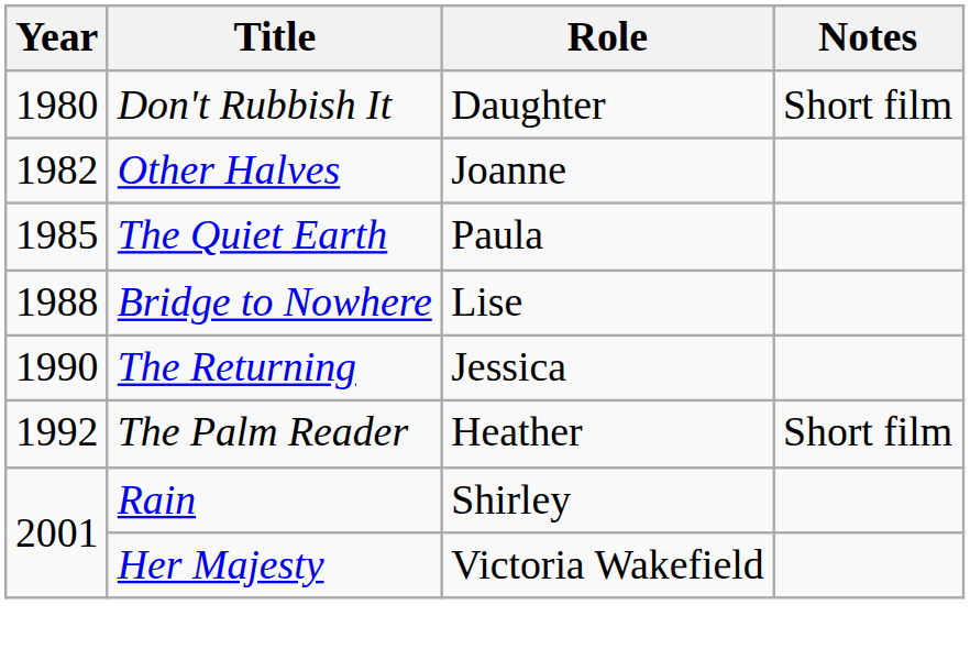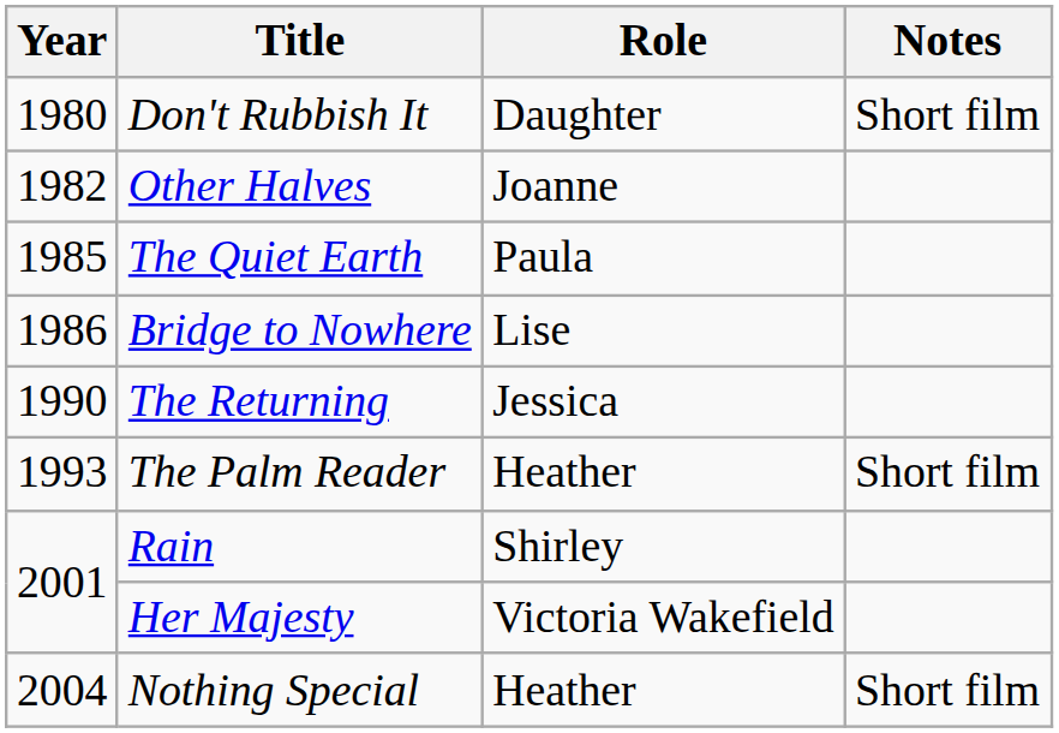 <table class="wikitable">
 <tr>
 <th><strong>Year</strong></th>
 <th><strong>Title</strong></th>
 <th><strong>Role</strong></th>
 <th>Notes</th>
 </tr>
 <tr>
 <td>1980</td>
 <td><em>Don't Rubbish It</em></td>
 <td>Daughter</td>
 <td>Short film</td>
 </tr>
 <tr>
 <td>1982</td>
 <td><em><a href='#'>Other Halves</a></em></td>
 <td>Joanne</td>
 <td></td>
 </tr>
 <tr>
 <td>1985</td>
 <td><em><a href='#'>The Quiet Earth</a></em></td>
 <td>Paula</td>
 <td></td>
 </tr>
 <tr>
-<td>1988</td>
+<td>1986</td>
 <td><em><a href='#'>Bridge to Nowhere</a></em></td>
 <td>Lise</td>
 <td></td>
 </tr>
 <tr>
 <td>1990</td>
 <td><em><a href='#'>The Returning</a></em></td>
 <td>Jessica</td>
 <td></td>
 </tr>
 <tr>
-<td>1992</td>
+<td>1993</td>
 <td><em>The Palm Reader</em></td>
 <td>Heather</td>
 <td>Short film</td>
 </tr>
 <tr>
 <td rowspan="2">2001</td>
 <td><em><a href='#'>Rain</a></em></td>
 <td>Shirley</td>
 <td></td>
 </tr>
 <tr>
 <td><em><a href='#'>Her Majesty</a></em></td>
 <td>Victoria Wakefield</td>
 <td></td>
 </tr>
+<tr>
+<td>2004</td>
+<td><em>Nothing Special</em></td>
+<td>Heather</td>
+<td>Short film</td>
+</tr>
 </table>
